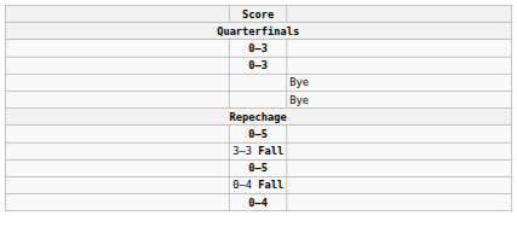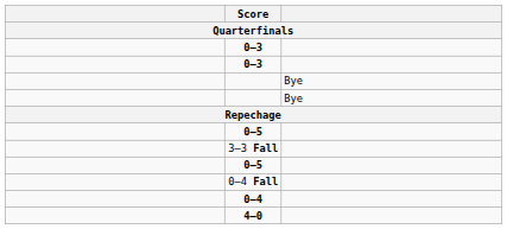 <table class="wikitable" style="text-align: left;">
 <tr>
 <th align="right" width="270"></th>
 <th width="65">Score</th>
 <th align="left" width="270"></th>
 </tr>
 <tr>
 <th colspan="3">Quarterfinals</th>
 </tr>
 <tr>
 <td></td>
 <td align=center><strong>0–3</strong></td>
 <td><strong></strong></td>
 </tr>
 <tr>
 <td></td>
 <td align=center><strong>0–3</strong></td>
 <td><strong></strong></td>
 </tr>
 <tr>
 <td><strong></strong></td>
 <td></td>
 <td>Bye</td>
 </tr>
 <tr>
 <td><strong></strong></td>
 <td></td>
 <td>Bye</td>
 </tr>
 <tr>
 <th colspan="3">Repechage</th>
 </tr>
 <tr>
 <td></td>
 <td align=center><strong>0–5</strong></td>
 <td><strong></strong></td>
 </tr>
 <tr>
 <td><strong></strong></td>
 <td align=center>3–3 <strong>Fall</strong></td>
 <td></td>
 </tr>
 <tr>
 <td></td>
 <td align=center><strong>0–5</strong></td>
 <td><strong></strong></td>
 </tr>
 <tr>
 <td></td>
 <td align=center>0–4 <strong>Fall</strong></td>
 <td><strong></strong></td>
 </tr>
 <tr>
 <td></td>
 <td align=center><strong>0–4</strong></td>
 <td><strong></strong></td>
 </tr>
+<tr>
+<td><strong></strong></td>
+<td align=center><strong>4–0</strong></td>
+<td></td>
+</tr>
 </table>
